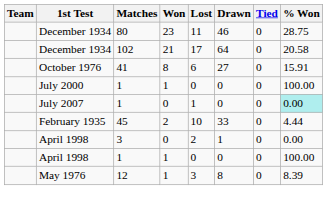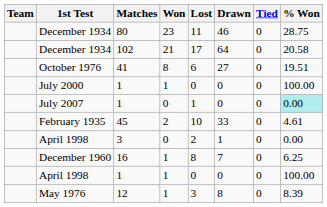 <table class="wikitable sortable">
 <tr>
 <th>Team</th>
 <th>1st Test</th>
 <th>Matches</th>
 <th>Won</th>
 <th>Lost</th>
 <th>Drawn</th>
 <th><a href='#'>Tied</a></th>
 <th>% Won</th>
 </tr>
 <tr>
 <td align="left"></td>
 <td>December 1934</td>
 <td>80</td>
 <td>23</td>
 <td>11</td>
 <td>46</td>
 <td>0</td>
 <td>28.75</td>
 </tr>
 <tr>
 <td align="left"></td>
 <td>December 1934</td>
 <td>102</td>
 <td>21</td>
 <td>17</td>
 <td>64</td>
 <td>0</td>
 <td>20.58</td>
 </tr>
 <tr>
 <td align="left"></td>
 <td>October 1976</td>
 <td>41</td>
 <td>8</td>
 <td>6</td>
 <td>27</td>
 <td>0</td>
-<td>15.91</td>
+<td>19.51</td>
 </tr>
 <tr>
 <td align="left"></td>
 <td>July 2000</td>
 <td>1</td>
 <td>1</td>
 <td>0</td>
 <td>0</td>
 <td>0</td>
 <td>100.00</td>
 </tr>
 <tr>
 <td align="left"></td>
 <td>July 2007</td>
 <td>1</td>
 <td>0</td>
 <td>1</td>
 <td>0</td>
 <td>0</td>
 <td style="background: paleturquoise;">0.00</td>
 </tr>
 <tr>
 <td align="left"></td>
 <td>February 1935</td>
 <td>45</td>
 <td>2</td>
 <td>10</td>
 <td>33</td>
 <td>0</td>
-<td>4.44</td>
+<td>4.61</td>
 </tr>
 <tr>
 <td align="left"></td>
 <td>April 1998</td>
 <td>3</td>
 <td>0</td>
 <td>2</td>
 <td>1</td>
 <td>0</td>
 <td>0.00</td>
+</tr>
+<tr>
+<td align="left"></td>
+<td>December 1960</td>
+<td>16</td>
+<td>1</td>
+<td>8</td>
+<td>7</td>
+<td>0</td>
+<td>6.25</td>
 </tr>
 <tr>
 <td align="left"></td>
 <td>April 1998</td>
 <td>1</td>
 <td>1</td>
 <td>0</td>
 <td>0</td>
 <td>0</td>
 <td>100.00</td>
 </tr>
 <tr>
 <td align="left"></td>
 <td>May 1976</td>
 <td>12</td>
 <td>1</td>
 <td>3</td>
 <td>8</td>
 <td>0</td>
 <td>8.39</td>
 </tr>
 </table>
